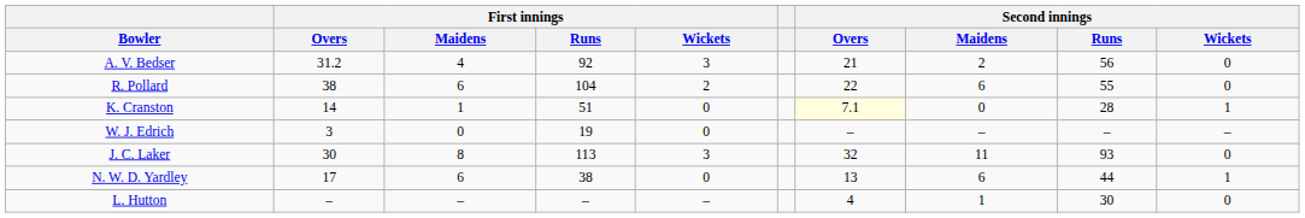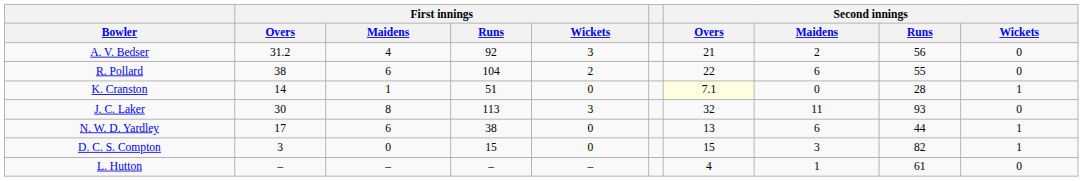 <table class="wikitable" style="font-size: 85%; text-align: center; width: 100%;">
 <tr>
 <th></th>
 <th colspan="4">First innings</th>
 <th></th>
 <th colspan="4">Second innings</th>
 </tr>
 <tr>
 <th><a href='#'>Bowler</a></th>
 <th><a href='#'>Overs</a></th>
 <th><a href='#'>Maidens</a></th>
 <th><a href='#'>Runs</a></th>
 <th><a href='#'>Wickets</a></th>
 <th></th>
 <th><a href='#'>Overs</a></th>
 <th><a href='#'>Maidens</a></th>
 <th><a href='#'>Runs</a></th>
 <th><a href='#'>Wickets</a></th>
 </tr>
 <tr>
 <td><a href='#'>A. V. Bedser</a></td>
 <td>31.2</td>
 <td>4</td>
 <td>92</td>
 <td>3</td>
 <td></td>
 <td>21</td>
 <td>2</td>
 <td>56</td>
 <td>0</td>
 </tr>
 <tr>
 <td><a href='#'>R. Pollard</a></td>
 <td>38</td>
 <td>6</td>
 <td>104</td>
 <td>2</td>
 <td></td>
 <td>22</td>
 <td>6</td>
 <td>55</td>
 <td>0</td>
 </tr>
 <tr>
 <td><a href='#'>K. Cranston</a></td>
 <td>14</td>
 <td>1</td>
 <td>51</td>
 <td>0</td>
 <td></td>
 <td style="background: lightyellow;">7.1</td>
 <td>0</td>
 <td>28</td>
 <td>1</td>
 </tr>
 <tr>
-<td><a href='#'>W. J. Edrich</a></td>
-<td>3</td>
-<td>0</td>
-<td>19</td>
-<td>0</td>
-<td></td>
-<td>–</td>
-<td>–</td>
-<td>–</td>
-<td>–</td>
-</tr>
-<tr>
 <td><a href='#'>J. C. Laker</a></td>
 <td>30</td>
 <td>8</td>
 <td>113</td>
 <td>3</td>
 <td></td>
 <td>32</td>
 <td>11</td>
 <td>93</td>
 <td>0</td>
 </tr>
 <tr>
 <td><a href='#'>N. W. D. Yardley</a></td>
 <td>17</td>
 <td>6</td>
 <td>38</td>
 <td>0</td>
 <td></td>
 <td>13</td>
 <td>6</td>
 <td>44</td>
 <td>1</td>
 </tr>
 <tr>
+<td><a href='#'>D. C. S. Compton</a></td>
+<td>3</td>
+<td>0</td>
+<td>15</td>
+<td>0</td>
+<td></td>
+<td>15</td>
+<td>3</td>
+<td>82</td>
+<td>1</td>
+</tr>
+<tr>
 <td><a href='#'>L. Hutton</a></td>
 <td>–</td>
 <td>–</td>
 <td>–</td>
 <td>–</td>
 <td></td>
 <td>4</td>
 <td>1</td>
-<td>30</td>
+<td>61</td>
 <td>0</td>
 </tr>
 </table>
